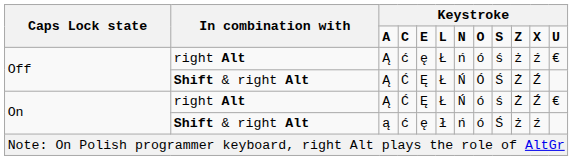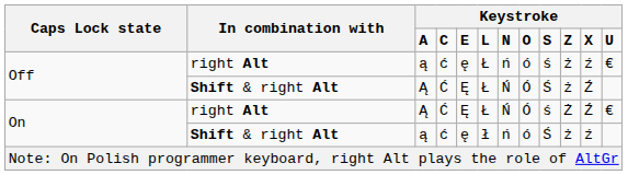 <table class="wikitable">
 <tr>
 <th rowspan="2">Caps Lock state</th>
 <th rowspan="2">In combination with</th>
 <th colspan="10">Keystroke</th>
 </tr>
 <tr>
 <td><strong>A</strong></td>
 <td><strong>C</strong></td>
 <td><strong>E</strong></td>
 <td><strong>L</strong></td>
 <td><strong>N</strong></td>
 <td><strong>O</strong></td>
 <td><strong>S</strong></td>
 <td><strong>Z</strong></td>
 <td><strong>X</strong></td>
 <td><strong>U</strong></td>
 </tr>
 <tr>
 <td rowspan="2">Off</td>
 <td>right <strong>Alt</strong></td>
-<td>Ą</td>
+<td>ą</td>
 <td>ć</td>
 <td>ę</td>
 <td>Ł</td>
 <td>ń</td>
 <td>ó</td>
 <td>ś</td>
 <td>ż</td>
 <td>ź</td>
 <td>€</td>
 </tr>
 <tr>
 <td><strong>Shift</strong> & right <strong>Alt</strong></td>
 <td>Ą</td>
 <td>Ć</td>
 <td>Ę</td>
 <td>Ł</td>
 <td>Ń</td>
 <td>Ó</td>
 <td>Ś</td>
-<td>Ż</td>
+<td>ż</td>
 <td>Ź</td>
 <td></td>
 </tr>
 <tr>
 <td rowspan="2">On</td>
 <td>right <strong>Alt</strong></td>
 <td>Ą</td>
 <td>Ć</td>
 <td>Ę</td>
 <td>Ł</td>
 <td>Ń</td>
-<td>ó</td>
+<td>Ó</td>
 <td>ś</td>
 <td>Ż</td>
 <td>Ź</td>
 <td>€</td>
 </tr>
 <tr>
 <td><strong>Shift</strong> & right <strong>Alt</strong></td>
 <td>ą</td>
 <td>ć</td>
 <td>ę</td>
 <td>ł</td>
 <td>ń</td>
 <td>ó</td>
 <td>Ś</td>
 <td>ż</td>
 <td>ź</td>
 <td></td>
 </tr>
 <tr>
 <th colspan="12" style="text-align:center; font-weight:normal;">Note: On Polish programmer keyboard, right Alt plays the role of <a href='#'>AltGr</a></th>
 </tr>
 </table>
